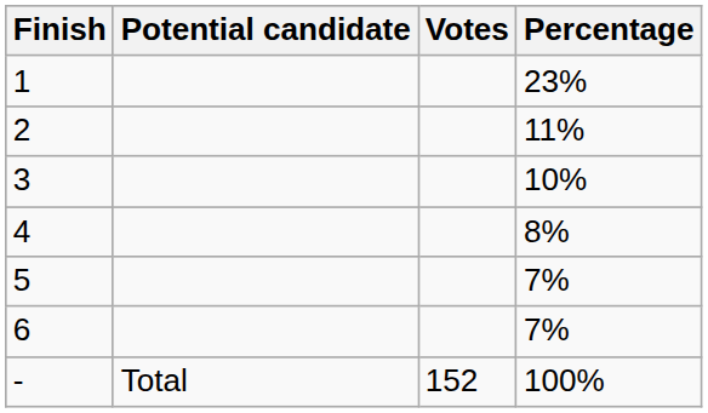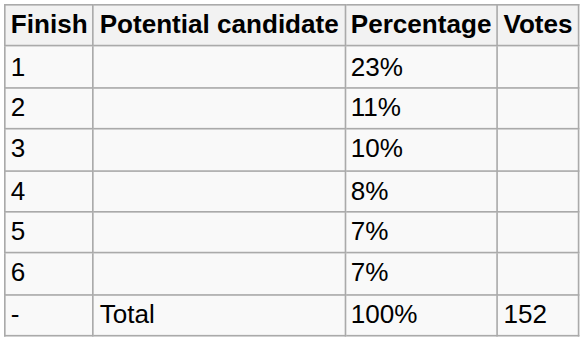 <table class="wikitable sortable">
 <tr>
 <th>Finish</th>
 <th>Potential candidate</th>
+<th>Percentage</th>
 <th>Votes</th>
-<th>Percentage</th>
 </tr>
 <tr>
 <td>1</td>
 <td></td>
+<td>23%</td>
 <td></td>
-<td>23%</td>
 </tr>
 <tr>
 <td>2</td>
 <td></td>
+<td>11%</td>
 <td></td>
-<td>11%</td>
 </tr>
 <tr>
 <td>3</td>
 <td></td>
+<td>10%</td>
 <td></td>
-<td>10%</td>
 </tr>
 <tr>
 <td>4</td>
 <td></td>
+<td>8%</td>
 <td></td>
-<td>8%</td>
 </tr>
 <tr>
 <td>5</td>
 <td></td>
+<td>7%</td>
 <td></td>
-<td>7%</td>
 </tr>
 <tr>
 <td>6</td>
 <td></td>
+<td>7%</td>
 <td></td>
-<td>7%</td>
 </tr>
 <tr>
 <td>-</td>
 <td>Total</td>
+<td>100%</td>
 <td>152</td>
-<td>100%</td>
 </tr>
 </table>
